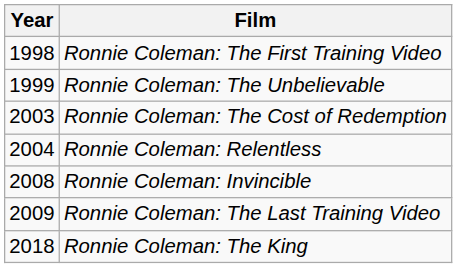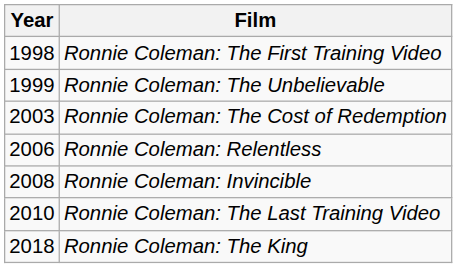 <table class="wikitable">
 <tr>
 <th>Year</th>
 <th>Film</th>
 </tr>
 <tr>
 <td>1998</td>
 <td><em>Ronnie Coleman: The First Training Video</em></td>
 </tr>
 <tr>
 <td>1999</td>
 <td><em>Ronnie Coleman: The Unbelievable</em></td>
 </tr>
 <tr>
 <td>2003</td>
 <td><em>Ronnie Coleman: The Cost of Redemption</em></td>
 </tr>
 <tr>
-<td>2004</td>
+<td>2006</td>
 <td><em>Ronnie Coleman: Relentless</em></td>
 </tr>
 <tr>
 <td>2008</td>
 <td><em>Ronnie Coleman: Invincible</em></td>
 </tr>
 <tr>
-<td>2009</td>
+<td>2010</td>
 <td><em>Ronnie Coleman: The Last Training Video</em></td>
 </tr>
 <tr>
 <td>2018</td>
 <td><em>Ronnie Coleman: The King</em></td>
 </tr>
 </table>
